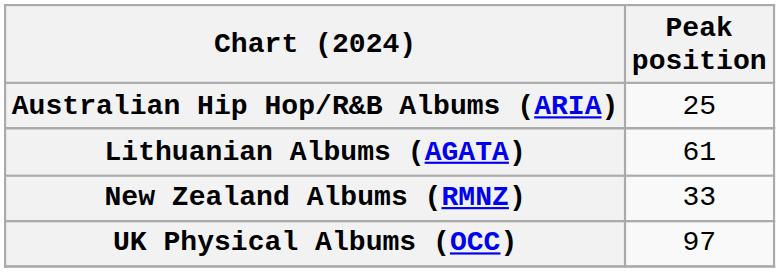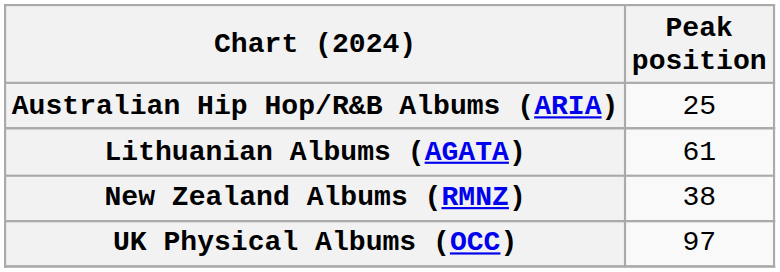 <table class="wikitable sortable plainrowheaders" style="text-align:center">
 <tr>
 <th scope="col">Chart (2024)</th>
 <th scope="col">Peak<br>position</th>
 </tr>
 <tr>
 <th scope="row">Australian Hip Hop/R&B Albums (<a href='#'>ARIA</a>)</th>
 <td>25</td>
 </tr>
 <tr>
 </tr>
 <tr>
 <th scope="row">Lithuanian Albums (<a href='#'>AGATA</a>)</th>
 <td>61</td>
 </tr>
 <tr>
 <th scope="row">New Zealand Albums (<a href='#'>RMNZ</a>)</th>
-<td>33</td>
+<td>38</td>
 </tr>
 <tr>
 </tr>
 <tr>
 </tr>
 <tr>
 <th scope="row">UK Physical Albums (<a href='#'>OCC</a>)</th>
 <td>97</td>
 </tr>
 <tr>
 </tr>
 <tr>
 </tr>
 <tr>
 </tr>
 <tr>
 </tr>
 </table>
